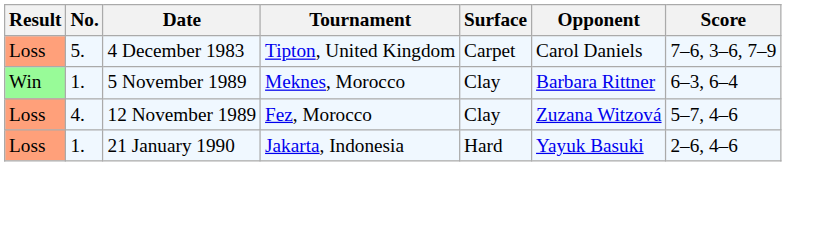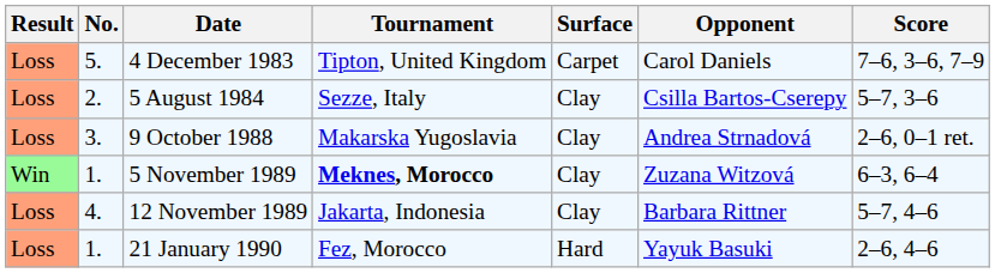 <table class="sortable wikitable" style="font-size:97%">
 <tr>
 <th>Result</th>
 <th>No.</th>
 <th>Date</th>
 <th>Tournament</th>
 <th>Surface</th>
 <th>Opponent</th>
 <th>Score</th>
 </tr>
 <tr style="background:#f0f8ff;">
 <td style="background:#ffa07a;">Loss</td>
 <td>5.</td>
 <td>4 December 1983</td>
 <td><a href='#'>Tipton</a>, United Kingdom</td>
 <td>Carpet</td>
 <td> Carol Daniels</td>
 <td>7–6, 3–6, 7–9</td>
 </tr>
+<tr style="background:#f0f8ff;">
+<td style="background:#ffa07a;">Loss</td>
+<td>2.</td>
+<td>5 August 1984</td>
+<td><a href='#'>Sezze</a>, Italy</td>
+<td>Clay</td>
+<td> <a href='#'>Csilla Bartos-Cserepy</a></td>
+<td>5–7, 3–6</td>
+</tr>
+<tr style="background:#f0f8ff;">
+<td style="background:#ffa07a;">Loss</td>
+<td>3.</td>
+<td>9 October 1988</td>
+<td><a href='#'>Makarska</a> Yugoslavia</td>
+<td>Clay</td>
+<td> <a href='#'>Andrea Strnadová</a></td>
+<td>2–6, 0–1 ret.</td>
+</tr>
 <tr bgcolor="#f0f8ff">
 <td style="background:#98fb98;">Win</td>
 <td>1.</td>
 <td>5 November 1989</td>
-<td><a href='#'>Meknes</a>, Morocco</td>
+<td><strong><a href='#'>Meknes</a>, Morocco</strong></td>
 <td>Clay</td>
-<td> <a href='#'>Barbara Rittner</a></td>
+<td> <a href='#'>Zuzana Witzová</a></td>
 <td>6–3, 6–4</td>
 </tr>
 <tr style="background:#f0f8ff;">
 <td style="background:#ffa07a;">Loss</td>
 <td>4.</td>
 <td>12 November 1989</td>
-<td><a href='#'>Fez</a>, Morocco</td>
+<td><a href='#'>Jakarta</a>, Indonesia</td>
 <td>Clay</td>
-<td> <a href='#'>Zuzana Witzová</a></td>
+<td> <a href='#'>Barbara Rittner</a></td>
 <td>5–7, 4–6</td>
 </tr>
 <tr style="background:#f0f8ff;">
 <td style="background:#ffa07a;">Loss</td>
 <td>1.</td>
 <td>21 January 1990</td>
-<td><a href='#'>Jakarta</a>, Indonesia</td>
+<td><a href='#'>Fez</a>, Morocco</td>
 <td>Hard</td>
 <td> <a href='#'>Yayuk Basuki</a></td>
 <td>2–6, 4–6</td>
 </tr>
 </table>
